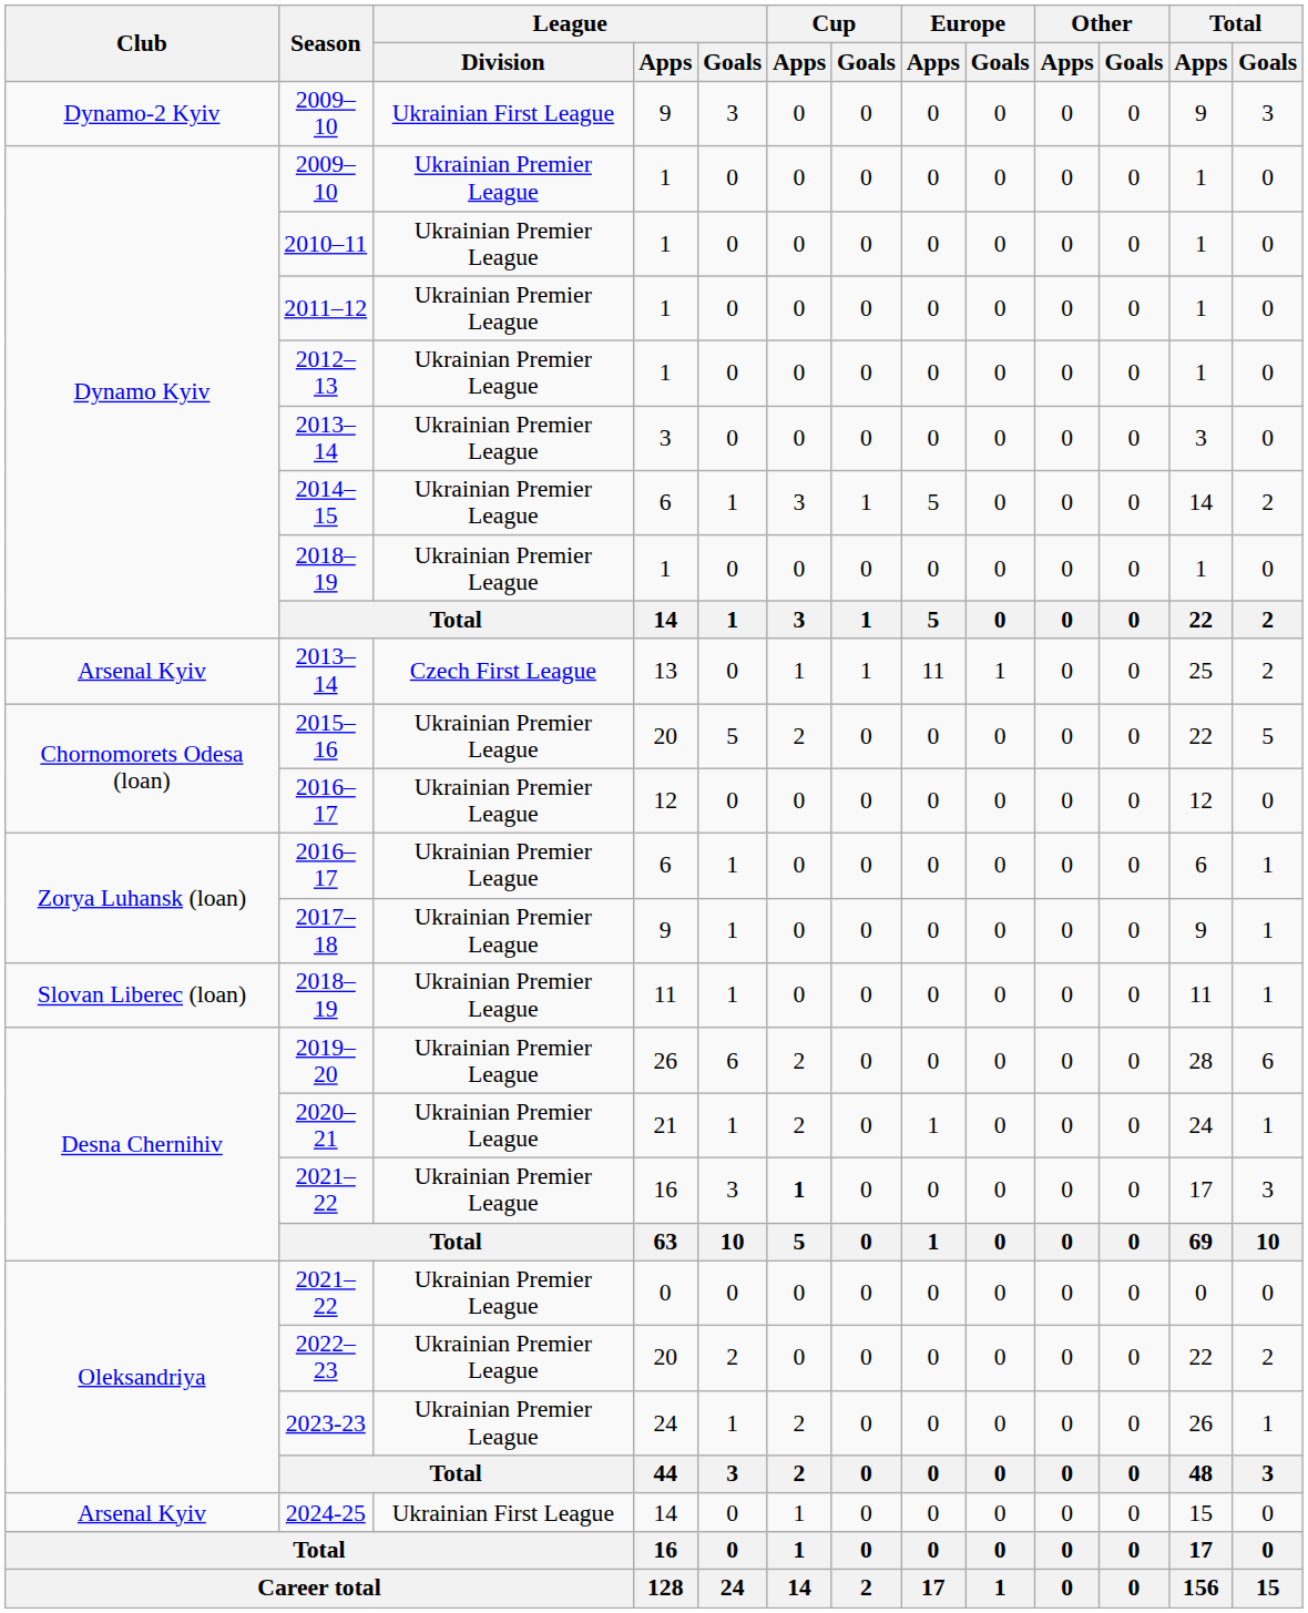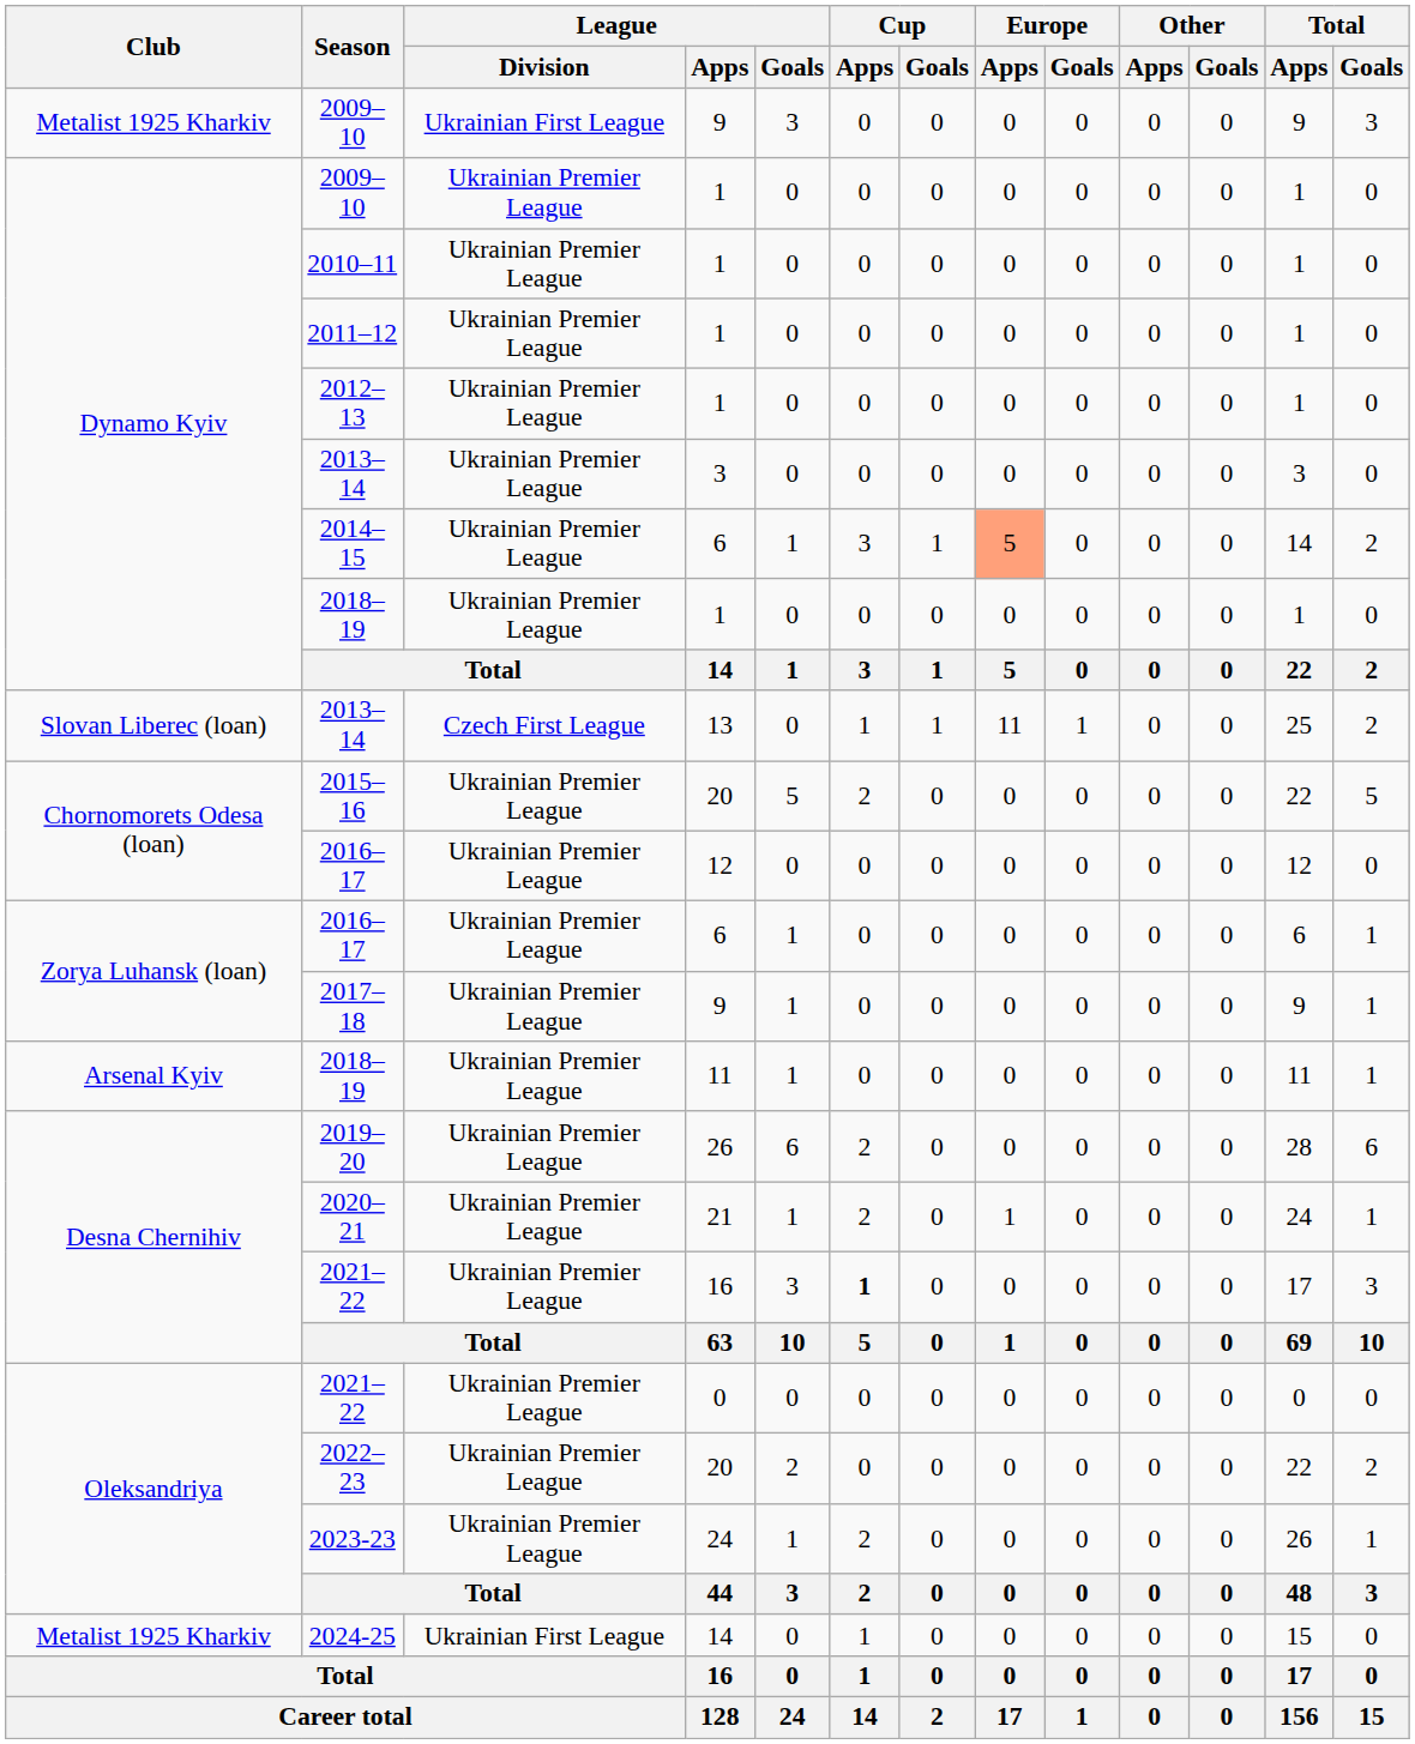 <table class="wikitable" style="text-align:center">
 <tr>
 <th rowspan="2">Club</th>
 <th rowspan="2">Season</th>
 <th colspan="3">League</th>
 <th colspan="2">Cup</th>
 <th colspan="2">Europe</th>
 <th colspan="2">Other</th>
 <th colspan="2">Total</th>
 </tr>
 <tr>
 <th>Division</th>
 <th>Apps</th>
 <th>Goals</th>
 <th>Apps</th>
 <th>Goals</th>
 <th>Apps</th>
 <th>Goals</th>
 <th>Apps</th>
 <th>Goals</th>
 <th>Apps</th>
 <th>Goals</th>
 </tr>
 <tr>
-<td><a href='#'>Dynamo-2 Kyiv</a></td>
+<td rowspan="1"><a href='#'>Metalist 1925 Kharkiv</a></td>
 <td><a href='#'>2009–10</a></td>
 <td><a href='#'>Ukrainian First League</a></td>
 <td>9</td>
 <td>3</td>
 <td>0</td>
 <td>0</td>
 <td>0</td>
 <td>0</td>
 <td>0</td>
 <td>0</td>
 <td>9</td>
 <td>3</td>
 </tr>
 <tr>
 <td rowspan="8"><a href='#'>Dynamo Kyiv</a></td>
 <td><a href='#'>2009–10</a></td>
 <td><a href='#'>Ukrainian Premier League</a></td>
 <td>1</td>
 <td>0</td>
 <td>0</td>
 <td>0</td>
 <td>0</td>
 <td>0</td>
 <td>0</td>
 <td>0</td>
 <td>1</td>
 <td>0</td>
 </tr>
 <tr>
 <td><a href='#'>2010–11</a></td>
 <td>Ukrainian Premier League</td>
 <td>1</td>
 <td>0</td>
 <td>0</td>
 <td>0</td>
 <td>0</td>
 <td>0</td>
 <td>0</td>
 <td>0</td>
 <td>1</td>
 <td>0</td>
 </tr>
 <tr>
 <td><a href='#'>2011–12</a></td>
 <td>Ukrainian Premier League</td>
 <td>1</td>
 <td>0</td>
 <td>0</td>
 <td>0</td>
 <td>0</td>
 <td>0</td>
 <td>0</td>
 <td>0</td>
 <td>1</td>
 <td>0</td>
 </tr>
 <tr>
 <td><a href='#'>2012–13</a></td>
 <td>Ukrainian Premier League</td>
 <td>1</td>
 <td>0</td>
 <td>0</td>
 <td>0</td>
 <td>0</td>
 <td>0</td>
 <td>0</td>
 <td>0</td>
 <td>1</td>
 <td>0</td>
 </tr>
 <tr>
 <td><a href='#'>2013–14</a></td>
 <td>Ukrainian Premier League</td>
 <td>3</td>
 <td>0</td>
 <td>0</td>
 <td>0</td>
 <td>0</td>
 <td>0</td>
 <td>0</td>
 <td>0</td>
 <td>3</td>
 <td>0</td>
 </tr>
 <tr>
 <td><a href='#'>2014–15</a></td>
 <td>Ukrainian Premier League</td>
 <td>6</td>
 <td>1</td>
 <td>3</td>
 <td>1</td>
-<td>5</td>
+<td style="background: lightsalmon;">5</td>
 <td>0</td>
 <td>0</td>
 <td>0</td>
 <td>14</td>
 <td>2</td>
 </tr>
 <tr>
 <td><a href='#'>2018–19</a></td>
 <td>Ukrainian Premier League</td>
 <td>1</td>
 <td>0</td>
 <td>0</td>
 <td>0</td>
 <td>0</td>
 <td>0</td>
 <td>0</td>
 <td>0</td>
 <td>1</td>
 <td>0</td>
 </tr>
 <tr>
 <th colspan="2">Total</th>
 <th>14</th>
 <th>1</th>
 <th>3</th>
 <th>1</th>
 <th>5</th>
 <th>0</th>
 <th>0</th>
 <th>0</th>
 <th>22</th>
 <th>2</th>
 </tr>
 <tr>
-<td><a href='#'>Arsenal Kyiv</a></td>
+<td><a href='#'>Slovan Liberec</a> (loan)</td>
 <td><a href='#'>2013–14</a></td>
 <td><a href='#'>Czech First League</a></td>
 <td>13</td>
 <td>0</td>
 <td>1</td>
 <td>1</td>
 <td>11</td>
 <td>1</td>
 <td>0</td>
 <td>0</td>
 <td>25</td>
 <td>2</td>
 </tr>
 <tr>
 <td rowspan="2"><a href='#'>Chornomorets Odesa</a> (loan)</td>
 <td><a href='#'>2015–16</a></td>
 <td>Ukrainian Premier League</td>
 <td>20</td>
 <td>5</td>
 <td>2</td>
 <td>0</td>
 <td>0</td>
 <td>0</td>
 <td>0</td>
 <td>0</td>
 <td>22</td>
 <td>5</td>
 </tr>
 <tr>
 <td><a href='#'>2016–17</a></td>
 <td>Ukrainian Premier League</td>
 <td>12</td>
 <td>0</td>
 <td>0</td>
 <td>0</td>
 <td>0</td>
 <td>0</td>
 <td>0</td>
 <td>0</td>
 <td>12</td>
 <td>0</td>
 </tr>
 <tr>
 <td rowspan="2"><a href='#'>Zorya Luhansk</a> (loan)</td>
 <td><a href='#'>2016–17</a></td>
 <td>Ukrainian Premier League</td>
 <td>6</td>
 <td>1</td>
 <td>0</td>
 <td>0</td>
 <td>0</td>
 <td>0</td>
 <td>0</td>
 <td>0</td>
 <td>6</td>
 <td>1</td>
 </tr>
 <tr>
 <td><a href='#'>2017–18</a></td>
 <td>Ukrainian Premier League</td>
 <td>9</td>
 <td>1</td>
 <td>0</td>
 <td>0</td>
 <td>0</td>
 <td>0</td>
 <td>0</td>
 <td>0</td>
 <td>9</td>
 <td>1</td>
 </tr>
 <tr>
-<td><a href='#'>Slovan Liberec</a> (loan)</td>
+<td><a href='#'>Arsenal Kyiv</a></td>
 <td><a href='#'>2018–19</a></td>
 <td>Ukrainian Premier League</td>
 <td>11</td>
 <td>1</td>
 <td>0</td>
 <td>0</td>
 <td>0</td>
 <td>0</td>
 <td>0</td>
 <td>0</td>
 <td>11</td>
 <td>1</td>
 </tr>
 <tr>
 <td rowspan="4"><a href='#'>Desna Chernihiv</a></td>
 <td><a href='#'>2019–20</a></td>
 <td>Ukrainian Premier League</td>
 <td>26</td>
 <td>6</td>
 <td>2</td>
 <td>0</td>
 <td>0</td>
 <td>0</td>
 <td>0</td>
 <td>0</td>
 <td>28</td>
 <td>6</td>
 </tr>
 <tr>
 <td><a href='#'>2020–21</a></td>
 <td>Ukrainian Premier League</td>
 <td>21</td>
 <td>1</td>
 <td>2</td>
 <td>0</td>
 <td>1</td>
 <td>0</td>
 <td>0</td>
 <td>0</td>
 <td>24</td>
 <td>1</td>
 </tr>
 <tr>
 <td><a href='#'>2021–22</a></td>
 <td>Ukrainian Premier League</td>
 <td>16</td>
 <td>3</td>
 <td><strong>1</strong></td>
 <td>0</td>
 <td>0</td>
 <td>0</td>
 <td>0</td>
 <td>0</td>
 <td>17</td>
 <td>3</td>
 </tr>
 <tr>
 <th colspan="2">Total</th>
 <th>63</th>
 <th>10</th>
 <th>5</th>
 <th>0</th>
 <th>1</th>
 <th>0</th>
 <th>0</th>
 <th>0</th>
 <th>69</th>
 <th>10</th>
 </tr>
 <tr>
 <td rowspan="4"><a href='#'>Oleksandriya</a></td>
 <td><a href='#'>2021–22</a></td>
 <td>Ukrainian Premier League</td>
 <td>0</td>
 <td>0</td>
 <td>0</td>
 <td>0</td>
 <td>0</td>
 <td>0</td>
 <td>0</td>
 <td>0</td>
 <td>0</td>
 <td>0</td>
 </tr>
 <tr>
 <td><a href='#'>2022–23</a></td>
 <td>Ukrainian Premier League</td>
 <td>20</td>
 <td>2</td>
 <td>0</td>
 <td>0</td>
 <td>0</td>
 <td>0</td>
 <td>0</td>
 <td>0</td>
 <td>22</td>
 <td>2</td>
 </tr>
 <tr>
 <td><a href='#'>2023-23</a></td>
 <td>Ukrainian Premier League</td>
 <td>24</td>
 <td>1</td>
 <td>2</td>
 <td>0</td>
 <td>0</td>
 <td>0</td>
 <td>0</td>
 <td>0</td>
 <td>26</td>
 <td>1</td>
 </tr>
 <tr>
 <th colspan="2">Total</th>
 <th>44</th>
 <th>3</th>
 <th>2</th>
 <th>0</th>
 <th>0</th>
 <th>0</th>
 <th>0</th>
 <th>0</th>
 <th>48</th>
 <th>3</th>
 </tr>
 <tr>
-<td><a href='#'>Arsenal Kyiv</a></td>
+<td rowspan="1"><a href='#'>Metalist 1925 Kharkiv</a></td>
 <td><a href='#'>2024-25</a></td>
 <td>Ukrainian First League</td>
 <td>14</td>
 <td>0</td>
 <td>1</td>
 <td>0</td>
 <td>0</td>
 <td>0</td>
 <td>0</td>
 <td>0</td>
 <td>15</td>
 <td>0</td>
 </tr>
 <tr>
 <th colspan="3">Total</th>
 <th>16</th>
 <th>0</th>
 <th>1</th>
 <th>0</th>
 <th>0</th>
 <th>0</th>
 <th>0</th>
 <th>0</th>
 <th>17</th>
 <th>0</th>
 </tr>
 <tr>
 <th colspan="3">Career total</th>
 <th>128</th>
 <th>24</th>
 <th>14</th>
 <th>2</th>
 <th>17</th>
 <th>1</th>
 <th>0</th>
 <th>0</th>
 <th>156</th>
 <th>15</th>
 </tr>
 </table>
